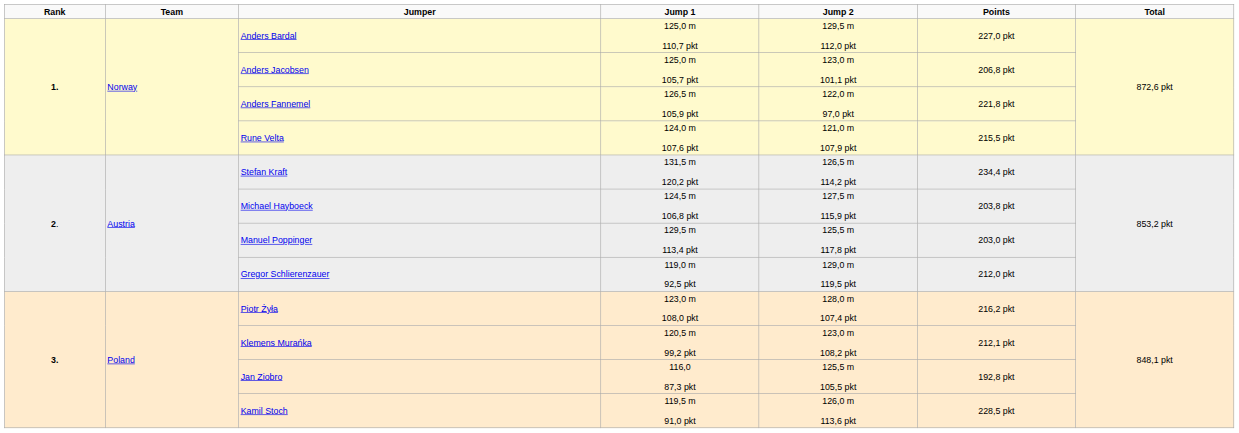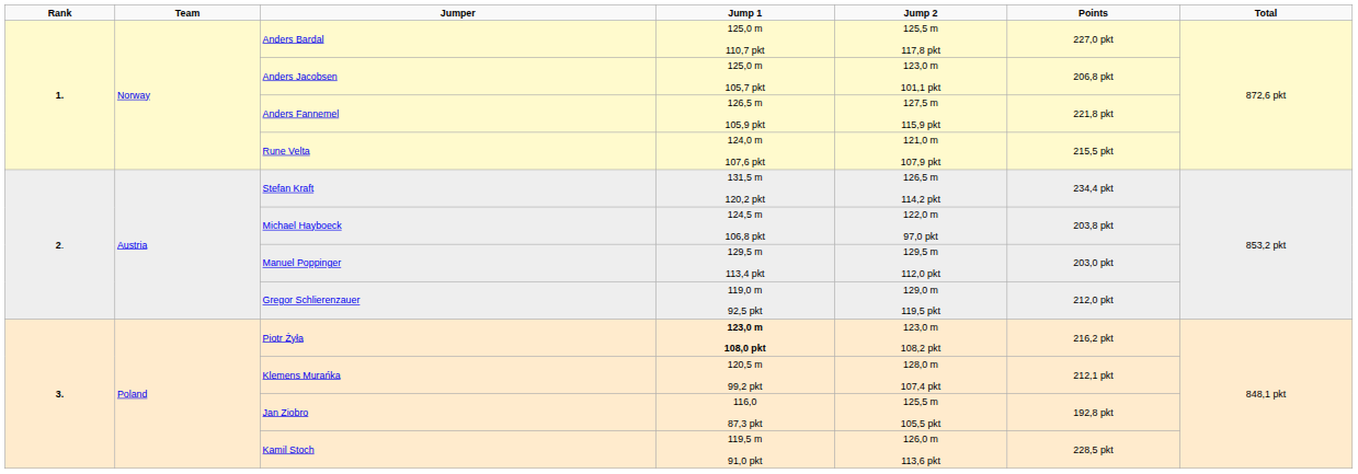 <table border="2" cellpadding="3" cellspacing="2" style="margin: 1em 1em 1em 0; background: #f9f9f9; border: 1px #aaa solid; border-collapse: collapse; font-size: 89%; text-align: center; width:100%">
 <tr>
 <th>Rank</th>
 <th>Team</th>
 <th>Jumper</th>
 <th>Jump 1</th>
 <th>Jump 2</th>
 <th>Points</th>
 <th>Total</th>
 </tr>
 <tr bgcolor="FFFACD">
 <td rowspan="4"><strong>1.</strong></td>
 <td align="left" rowspan="4"><a href='#'>Norway</a></td>
 <td align="left"><a href='#'>Anders Bardal</a></td>
 <td>125,0 m<br><br>110,7 pkt<br></td>
-<td>129,5 m<br><br>112,0 pkt<br></td>
+<td>125,5 m<br><br>117,8 pkt<br></td>
 <td>227,0 pkt</td>
 <td rowspan="4">872,6 pkt</td>
 </tr>
 <tr bgcolor="FFFACD">
 <td align="left"><a href='#'>Anders Jacobsen</a></td>
 <td>125,0 m<br><br>105,7 pkt<br></td>
 <td>123,0 m<br><br>101,1 pkt<br></td>
 <td>206,8 pkt</td>
 </tr>
 <tr bgcolor="FFFACD">
 <td align="left"><a href='#'>Anders Fannemel</a></td>
 <td>126,5 m<br><br>105,9 pkt<br></td>
-<td>122,0 m<br><br>97,0 pkt<br></td>
+<td>127,5 m<br><br>115,9 pkt<br></td>
 <td>221,8 pkt</td>
 </tr>
 <tr bgcolor="FFFACD">
 <td align="left"><a href='#'>Rune Velta</a></td>
 <td>124,0 m<br><br>107,6 pkt<br></td>
 <td>121,0 m<br><br>107,9 pkt<br></td>
 <td>215,5 pkt</td>
 </tr>
 <tr bgcolor="eeeeee">
 <td rowspan="4"><strong>2</strong>.</td>
 <td align="left" rowspan="4"><a href='#'>Austria</a></td>
 <td align="left"><a href='#'>Stefan Kraft</a></td>
 <td>131,5 m<br><br>120,2 pkt<br></td>
 <td>126,5  m<br><br>114,2 pkt<br></td>
 <td>234,4 pkt</td>
 <td rowspan="4">853,2 pkt</td>
 </tr>
 <tr bgcolor="eeeeee">
 <td align="left"><a href='#'>Michael Hayboeck</a></td>
 <td>124,5 m<br><br>106,8 pkt<br></td>
-<td>127,5 m<br><br>115,9 pkt<br></td>
+<td>122,0 m<br><br>97,0 pkt<br></td>
 <td>203,8 pkt</td>
 </tr>
 <tr bgcolor="eeeeee">
 <td align="left"><a href='#'>Manuel Poppinger</a></td>
 <td>129,5 m<br><br>113,4 pkt<br></td>
-<td>125,5 m<br><br>117,8 pkt<br></td>
+<td>129,5 m<br><br>112,0 pkt<br></td>
 <td>203,0 pkt</td>
 </tr>
 <tr bgcolor="eeeeee">
 <td align="left"><a href='#'>Gregor Schlierenzauer</a></td>
 <td>119,0 m<br><br>92,5 pkt<br></td>
 <td>129,0  m<br><br>119,5 pkt<br></td>
 <td>212,0 pkt</td>
 </tr>
 <tr bgcolor="ffebcd">
 <td rowspan="4"><strong>3.</strong></td>
 <td align="left" rowspan="4"><a href='#'>Poland</a></td>
 <td align="left"><a href='#'>Piotr Żyła</a></td>
-<td>123,0 m<br><br>108,0 pkt<br></td>
-<td>128,0 m<br><br>107,4 pkt<br></td>
+<td><strong>123,0 m<br><br>108,0 pkt<br></strong></td>
+<td>123,0 m<br><br>108,2 pkt<br></td>
 <td>216,2 pkt</td>
 <td rowspan="4">848,1 pkt</td>
 </tr>
 <tr bgcolor="ffebcd">
 <td align="left"><a href='#'>Klemens Murańka</a></td>
 <td>120,5 m<br><br>99,2 pkt<br></td>
-<td>123,0 m<br><br>108,2 pkt<br></td>
+<td>128,0 m<br><br>107,4 pkt<br></td>
 <td>212,1 pkt</td>
 </tr>
 <tr bgcolor="ffebcd">
 <td align="left"><a href='#'>Jan Ziobro</a></td>
 <td>116,0 <br><br>87,3 pkt<br></td>
 <td>125,5 m<br><br>105,5 pkt<br></td>
 <td>192,8 pkt</td>
 </tr>
 <tr bgcolor="ffebcd">
 <td align="left"><a href='#'>Kamil Stoch</a></td>
 <td>119,5 m<br><br>91,0 pkt<br></td>
 <td>126,0 m<br><br>113,6 pkt<br></td>
 <td>228,5 pkt</td>
 </tr>
 </table>
